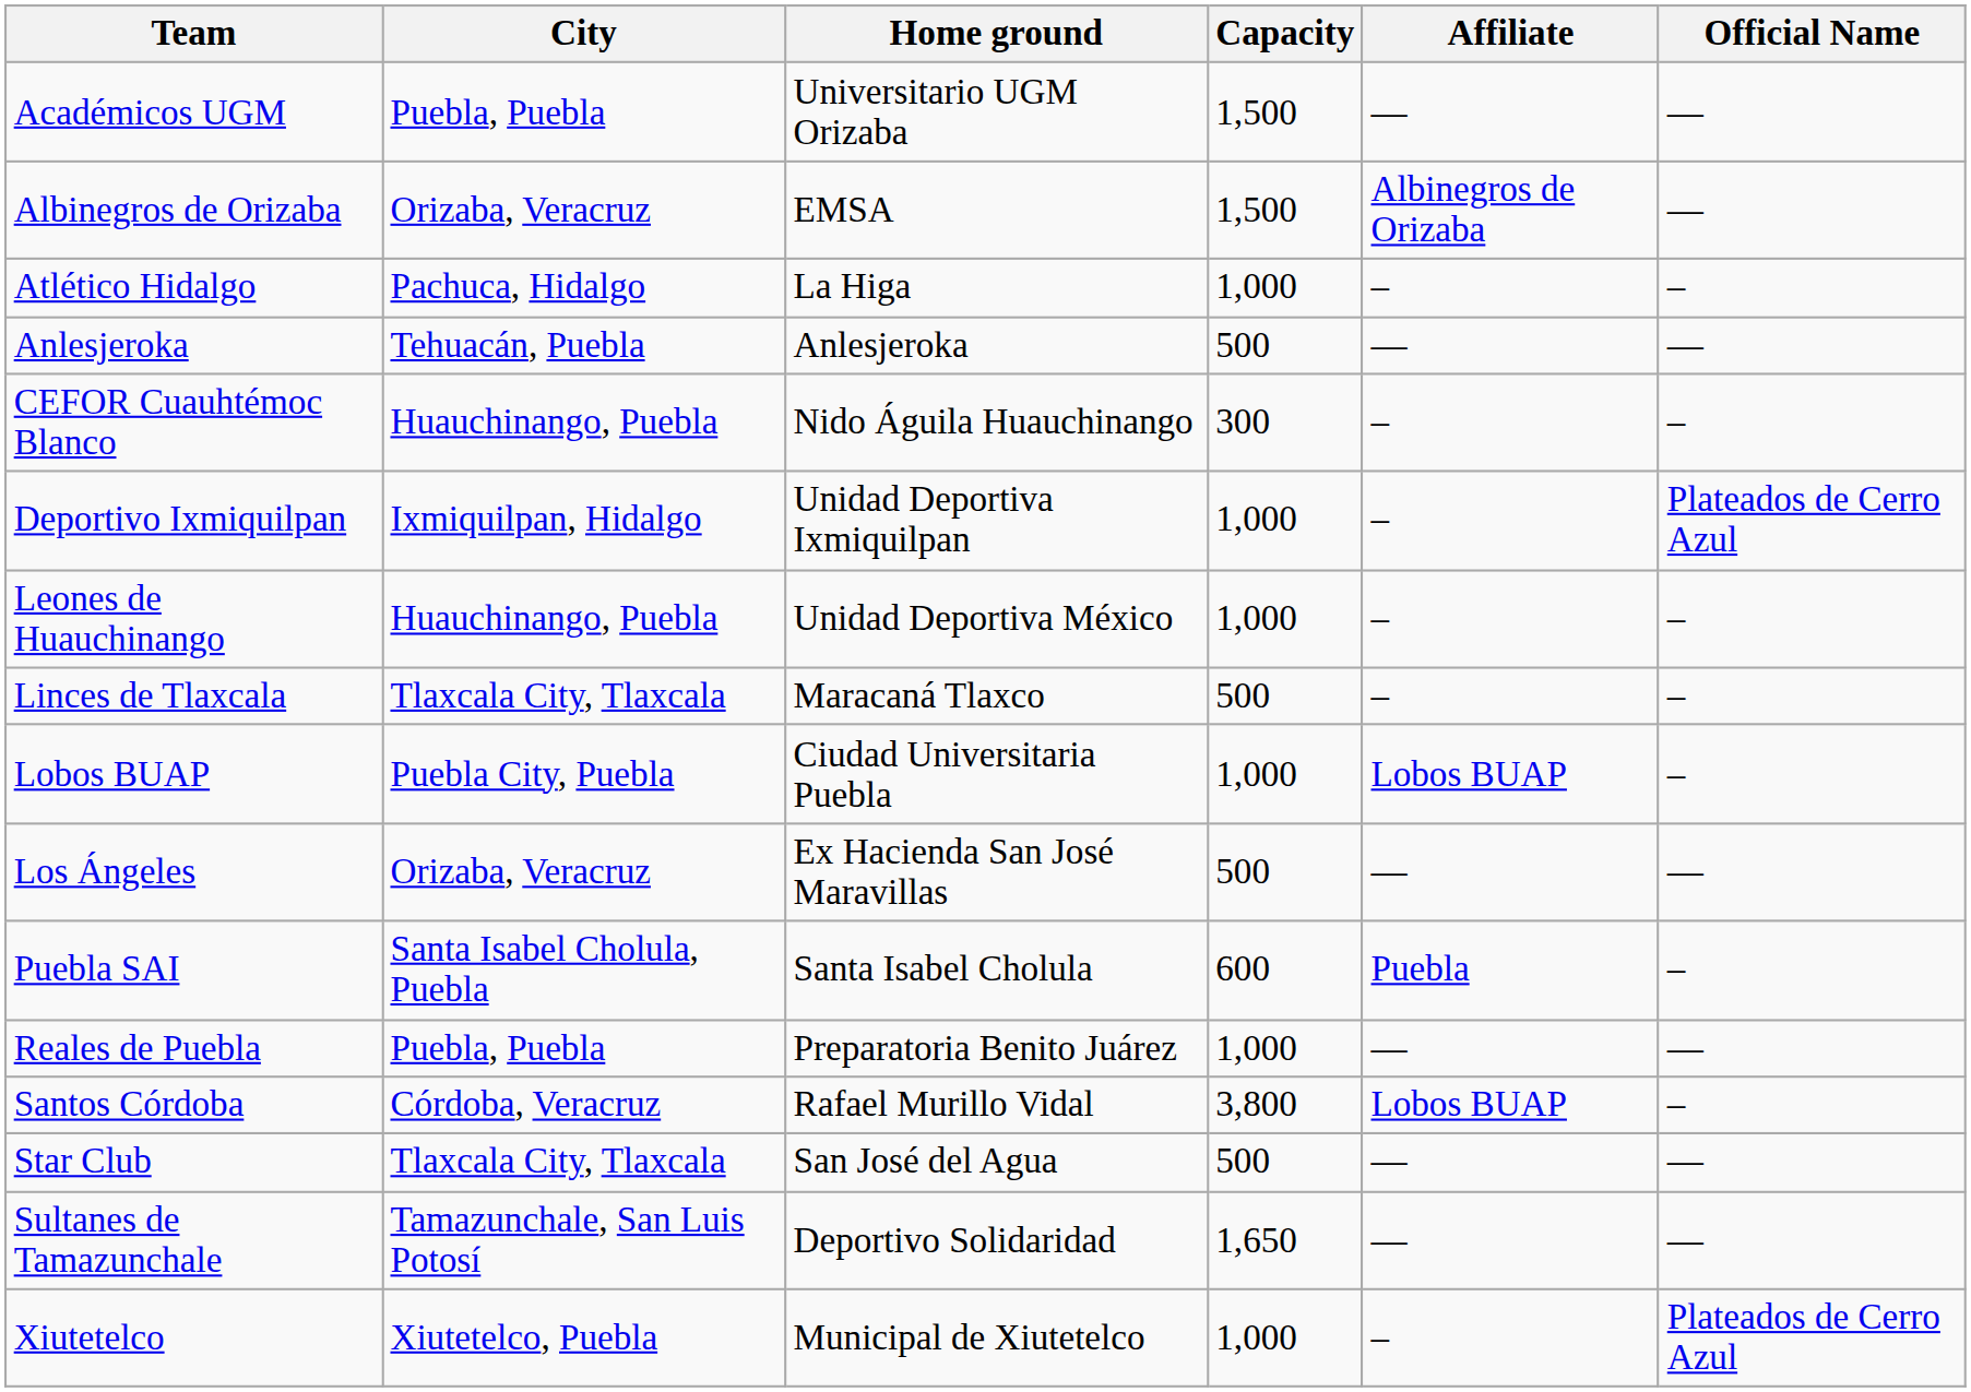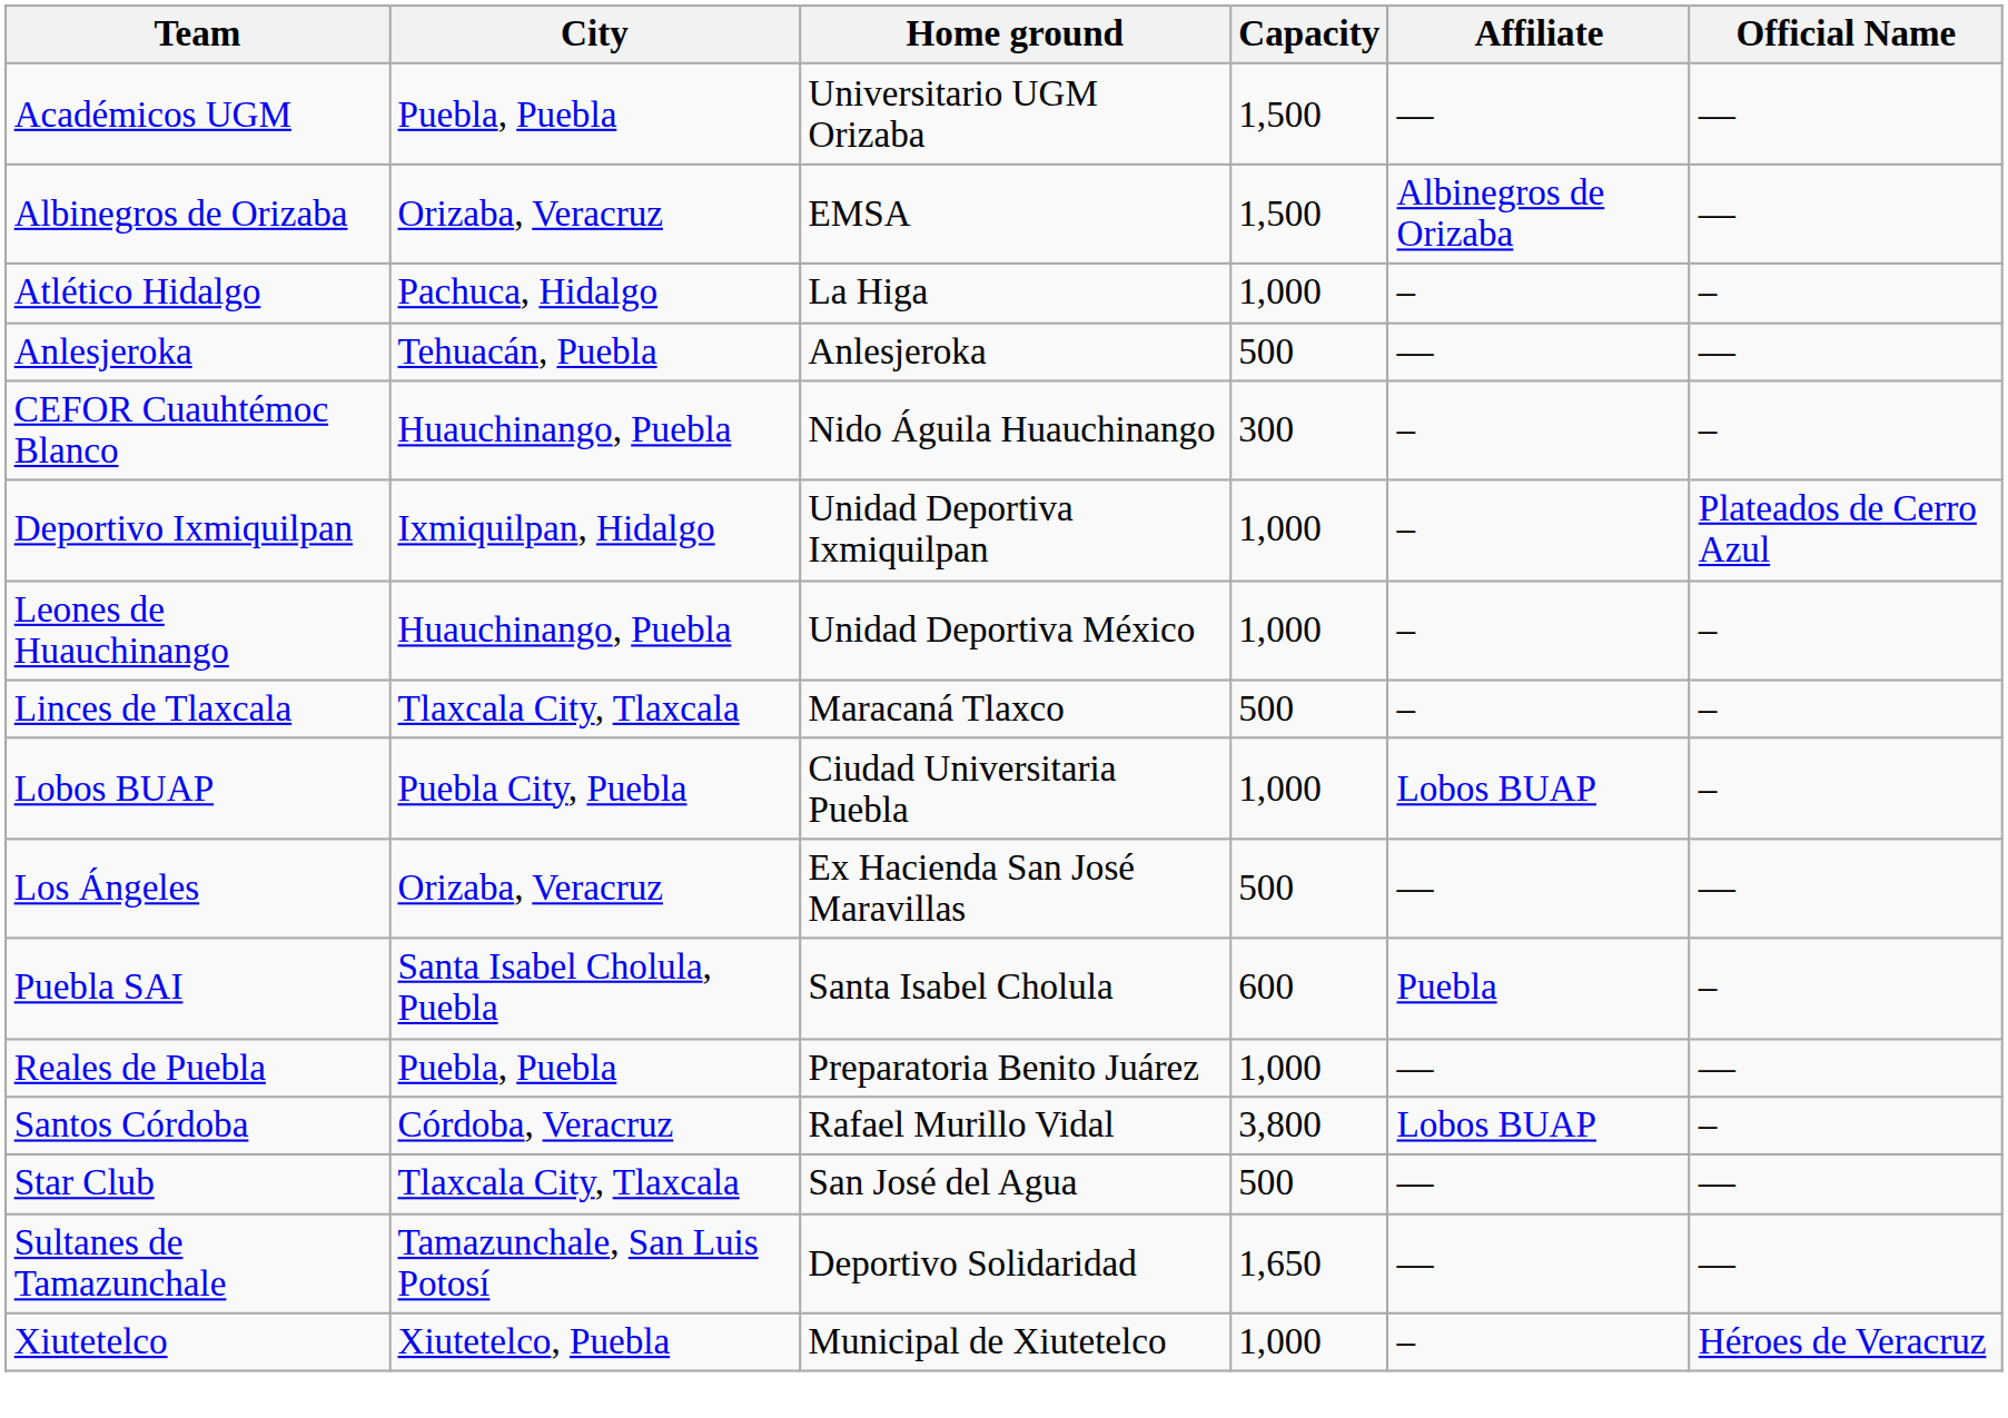 <table class="wikitable sortable">
 <tr>
 <th>Team</th>
 <th>City</th>
 <th>Home ground</th>
 <th>Capacity</th>
 <th>Affiliate</th>
 <th>Official Name</th>
 </tr>
 <tr>
 <td><a href='#'>Académicos UGM</a></td>
 <td><a href='#'>Puebla</a>, <a href='#'>Puebla</a></td>
 <td>Universitario UGM Orizaba</td>
 <td>1,500</td>
 <td>—</td>
 <td>—</td>
 </tr>
 <tr>
 <td><a href='#'>Albinegros de Orizaba</a></td>
 <td><a href='#'>Orizaba</a>, <a href='#'>Veracruz</a></td>
 <td>EMSA</td>
 <td>1,500</td>
 <td><a href='#'>Albinegros de Orizaba</a></td>
 <td>—</td>
 </tr>
 <tr>
 <td><a href='#'>Atlético Hidalgo</a></td>
 <td><a href='#'>Pachuca</a>, <a href='#'>Hidalgo</a></td>
 <td>La Higa</td>
 <td>1,000</td>
 <td>–</td>
 <td>–</td>
 </tr>
 <tr>
 <td><a href='#'>Anlesjeroka</a></td>
 <td><a href='#'>Tehuacán</a>, <a href='#'>Puebla</a></td>
 <td>Anlesjeroka</td>
 <td>500</td>
 <td>—</td>
 <td>—</td>
 </tr>
 <tr>
 <td><a href='#'>CEFOR Cuauhtémoc Blanco</a></td>
 <td><a href='#'>Huauchinango</a>, <a href='#'>Puebla</a></td>
 <td>Nido Águila Huauchinango</td>
 <td>300</td>
 <td>–</td>
 <td>–</td>
 </tr>
 <tr>
 <td><a href='#'>Deportivo Ixmiquilpan</a></td>
 <td><a href='#'>Ixmiquilpan</a>, <a href='#'>Hidalgo</a></td>
 <td>Unidad Deportiva Ixmiquilpan</td>
 <td>1,000</td>
 <td>–</td>
 <td><a href='#'>Plateados de Cerro Azul</a></td>
 </tr>
 <tr>
 <td><a href='#'>Leones de Huauchinango</a></td>
 <td><a href='#'>Huauchinango</a>, <a href='#'>Puebla</a></td>
 <td>Unidad Deportiva México</td>
 <td>1,000</td>
 <td>–</td>
 <td>–</td>
 </tr>
 <tr>
 <td><a href='#'>Linces de Tlaxcala</a></td>
 <td><a href='#'>Tlaxcala City</a>, <a href='#'>Tlaxcala</a></td>
 <td>Maracaná Tlaxco</td>
 <td>500</td>
 <td>–</td>
 <td>–</td>
 </tr>
 <tr>
 <td><a href='#'>Lobos BUAP</a></td>
 <td><a href='#'>Puebla City</a>, <a href='#'>Puebla</a></td>
 <td>Ciudad Universitaria Puebla</td>
 <td>1,000</td>
 <td><a href='#'>Lobos BUAP</a></td>
 <td>–</td>
 </tr>
 <tr>
 <td><a href='#'>Los Ángeles</a></td>
 <td><a href='#'>Orizaba</a>, <a href='#'>Veracruz</a></td>
 <td>Ex Hacienda San José Maravillas</td>
 <td>500</td>
 <td>—</td>
 <td>—</td>
 </tr>
 <tr>
 <td><a href='#'>Puebla SAI</a></td>
 <td><a href='#'>Santa Isabel Cholula</a>, <a href='#'>Puebla</a></td>
 <td>Santa Isabel Cholula</td>
 <td>600</td>
 <td><a href='#'>Puebla</a></td>
 <td>–</td>
 </tr>
 <tr>
 <td><a href='#'>Reales de Puebla</a></td>
 <td><a href='#'>Puebla</a>, <a href='#'>Puebla</a></td>
 <td>Preparatoria Benito Juárez</td>
 <td>1,000</td>
 <td>—</td>
 <td>—</td>
 </tr>
 <tr>
 <td><a href='#'>Santos Córdoba</a></td>
 <td><a href='#'>Córdoba</a>, <a href='#'>Veracruz</a></td>
 <td>Rafael Murillo Vidal</td>
 <td>3,800</td>
 <td><a href='#'>Lobos BUAP</a></td>
 <td>–</td>
 </tr>
 <tr>
 <td><a href='#'>Star Club</a></td>
 <td><a href='#'>Tlaxcala City</a>, <a href='#'>Tlaxcala</a></td>
 <td>San José del Agua</td>
 <td>500</td>
 <td>—</td>
 <td>—</td>
 </tr>
 <tr>
 <td><a href='#'>Sultanes de Tamazunchale</a></td>
 <td><a href='#'>Tamazunchale</a>, <a href='#'>San Luis Potosí</a></td>
 <td>Deportivo Solidaridad</td>
 <td>1,650</td>
 <td>—</td>
 <td>—</td>
 </tr>
 <tr>
 <td><a href='#'>Xiutetelco</a></td>
 <td><a href='#'>Xiutetelco</a>, <a href='#'>Puebla</a></td>
 <td>Municipal de Xiutetelco</td>
 <td>1,000</td>
 <td>–</td>
-<td><a href='#'>Plateados de Cerro Azul</a></td>
+<td><a href='#'>Héroes de Veracruz</a></td>
 </tr>
 </table>
